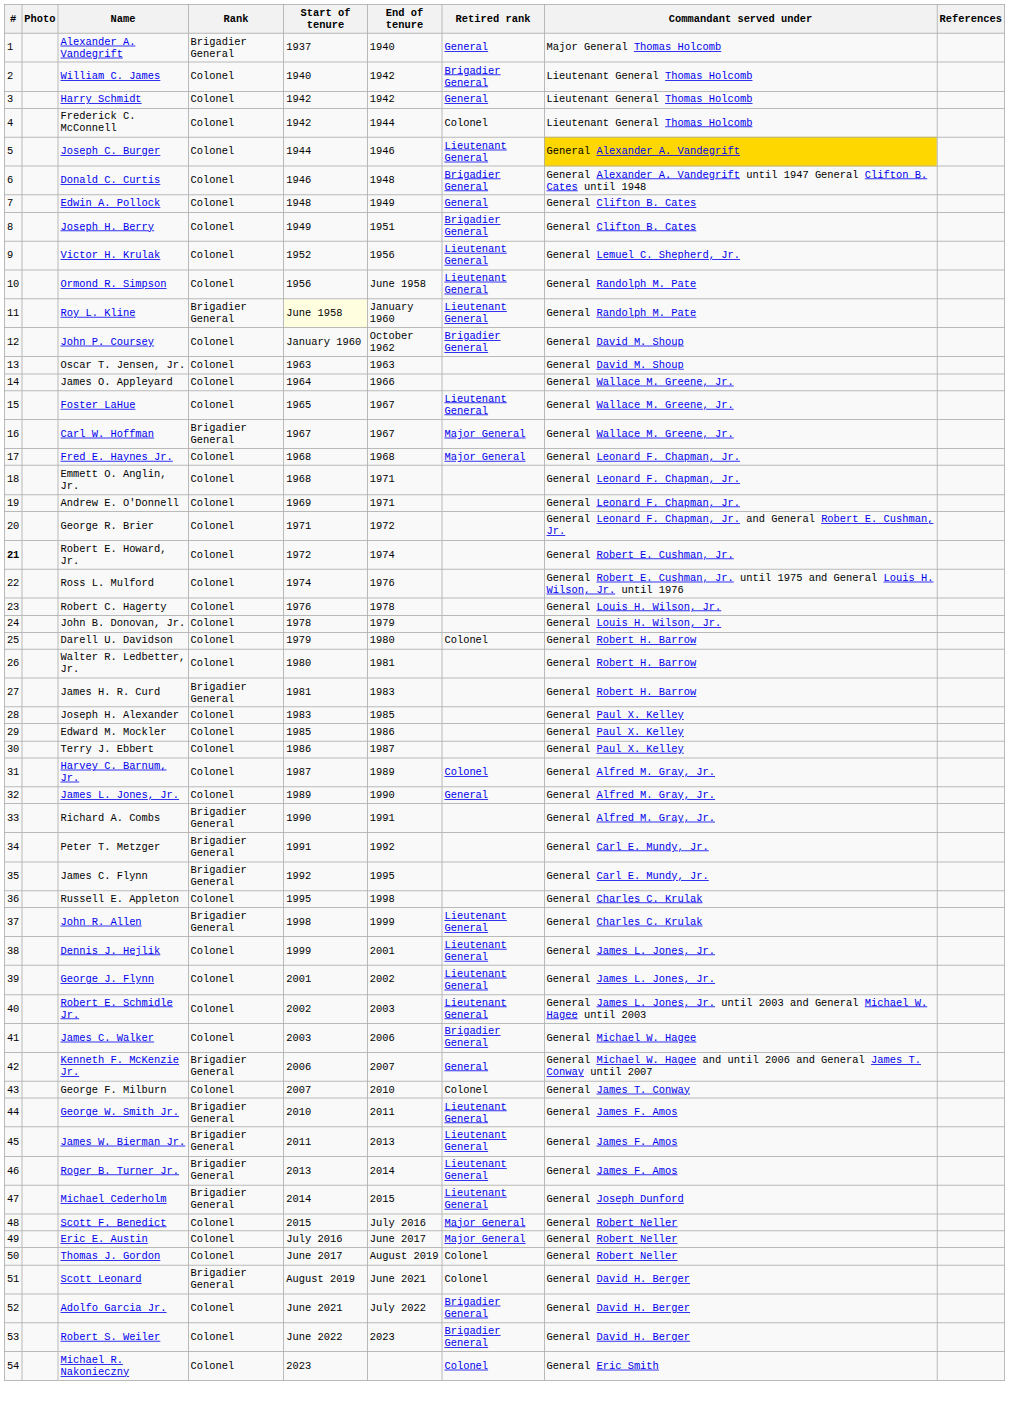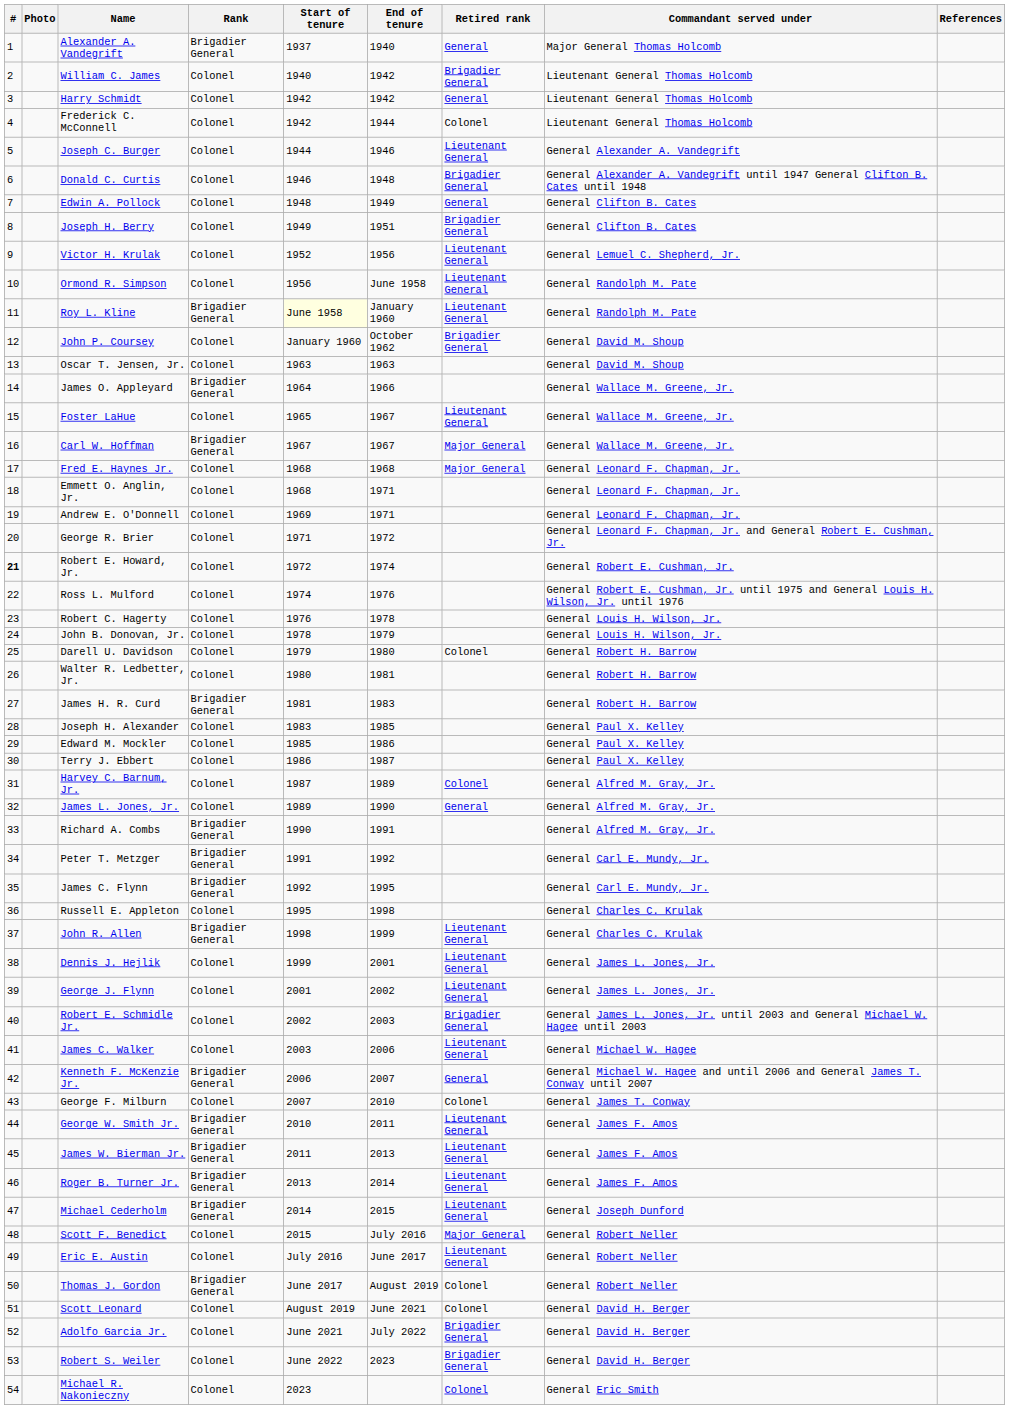 <table class="wikitable">
 <tr>
 <th>#</th>
 <th>Photo</th>
 <th>Name</th>
 <th>Rank</th>
 <th>Start of tenure</th>
 <th>End of tenure</th>
 <th>Retired rank</th>
 <th>Commandant served under</th>
 <th>References</th>
 </tr>
 <tr>
 <td>1</td>
 <td></td>
 <td><a href='#'>Alexander A. Vandegrift</a></td>
 <td>Brigadier General</td>
 <td>1937</td>
 <td>1940</td>
 <td><a href='#'>General</a></td>
 <td>Major General <a href='#'>Thomas Holcomb</a></td>
 <td></td>
 </tr>
 <tr>
 <td>2</td>
 <td></td>
 <td><a href='#'>William C. James</a></td>
 <td>Colonel</td>
 <td>1940</td>
 <td>1942</td>
 <td><a href='#'>Brigadier General</a></td>
 <td>Lieutenant General <a href='#'>Thomas Holcomb</a></td>
 <td></td>
 </tr>
 <tr>
 <td>3</td>
 <td></td>
 <td><a href='#'>Harry Schmidt</a></td>
 <td>Colonel</td>
 <td>1942</td>
 <td>1942</td>
 <td><a href='#'>General</a></td>
 <td>Lieutenant General <a href='#'>Thomas Holcomb</a></td>
 <td></td>
 </tr>
 <tr>
 <td>4</td>
 <td></td>
 <td>Frederick C. McConnell</td>
 <td>Colonel</td>
 <td>1942</td>
 <td>1944</td>
 <td>Colonel</td>
 <td>Lieutenant General <a href='#'>Thomas Holcomb</a></td>
 <td></td>
 </tr>
 <tr>
 <td>5</td>
 <td></td>
 <td><a href='#'>Joseph C. Burger</a></td>
 <td>Colonel</td>
 <td>1944</td>
 <td>1946</td>
 <td><a href='#'>Lieutenant General</a></td>
-<td style="background: gold;">General <a href='#'>Alexander A. Vandegrift</a></td>
+<td>General <a href='#'>Alexander A. Vandegrift</a></td>
 <td></td>
 </tr>
 <tr>
 <td>6</td>
 <td></td>
 <td><a href='#'>Donald C. Curtis</a></td>
 <td>Colonel</td>
 <td>1946</td>
 <td>1948</td>
 <td><a href='#'>Brigadier General</a></td>
 <td>General <a href='#'>Alexander A. Vandegrift</a> until 1947 General <a href='#'>Clifton B. Cates</a> until 1948</td>
 <td></td>
 </tr>
 <tr>
 <td>7</td>
 <td></td>
 <td><a href='#'>Edwin A. Pollock</a></td>
 <td>Colonel</td>
 <td>1948</td>
 <td>1949</td>
 <td><a href='#'>General</a></td>
 <td>General <a href='#'>Clifton B. Cates</a></td>
 <td></td>
 </tr>
 <tr>
 <td>8</td>
 <td></td>
 <td><a href='#'>Joseph H. Berry</a></td>
 <td>Colonel</td>
 <td>1949</td>
 <td>1951</td>
 <td><a href='#'>Brigadier General</a></td>
 <td>General <a href='#'>Clifton B. Cates</a></td>
 <td></td>
 </tr>
 <tr>
 <td>9</td>
 <td></td>
 <td><a href='#'>Victor H. Krulak</a></td>
 <td>Colonel</td>
 <td>1952</td>
 <td>1956</td>
 <td><a href='#'>Lieutenant General</a></td>
 <td>General <a href='#'>Lemuel C. Shepherd, Jr.</a></td>
 <td></td>
 </tr>
 <tr>
 <td>10</td>
 <td></td>
 <td><a href='#'>Ormond R. Simpson</a></td>
 <td>Colonel</td>
 <td>1956</td>
 <td>June 1958</td>
 <td><a href='#'>Lieutenant General</a></td>
 <td>General <a href='#'>Randolph M. Pate</a></td>
 <td></td>
 </tr>
 <tr>
 <td>11</td>
 <td></td>
 <td><a href='#'>Roy L. Kline</a></td>
 <td>Brigadier General</td>
 <td style="background: lightyellow;">June 1958</td>
 <td>January 1960</td>
 <td><a href='#'>Lieutenant General</a></td>
 <td>General <a href='#'>Randolph M. Pate</a></td>
 <td></td>
 </tr>
 <tr>
 <td>12</td>
 <td></td>
 <td><a href='#'>John P. Coursey</a></td>
 <td>Colonel</td>
 <td>January 1960</td>
 <td>October 1962</td>
 <td><a href='#'>Brigadier General</a></td>
 <td>General <a href='#'>David M. Shoup</a></td>
 <td></td>
 </tr>
 <tr>
 <td>13</td>
 <td></td>
 <td>Oscar T. Jensen, Jr.</td>
 <td>Colonel</td>
 <td>1963</td>
 <td>1963</td>
 <td></td>
 <td>General <a href='#'>David M. Shoup</a></td>
 <td></td>
 </tr>
 <tr>
 <td>14</td>
 <td></td>
 <td>James O. Appleyard</td>
-<td>Colonel</td>
+<td>Brigadier General</td>
 <td>1964</td>
 <td>1966</td>
 <td></td>
 <td>General <a href='#'>Wallace M. Greene, Jr.</a></td>
 <td></td>
 </tr>
 <tr>
 <td>15</td>
 <td></td>
 <td><a href='#'>Foster LaHue</a></td>
 <td>Colonel</td>
 <td>1965</td>
 <td>1967</td>
 <td><a href='#'>Lieutenant General</a></td>
 <td>General <a href='#'>Wallace M. Greene, Jr.</a></td>
 <td></td>
 </tr>
 <tr>
 <td>16</td>
 <td></td>
 <td><a href='#'>Carl W. Hoffman</a></td>
 <td>Brigadier General</td>
 <td>1967</td>
 <td>1967</td>
 <td><a href='#'>Major General</a></td>
 <td>General <a href='#'>Wallace M. Greene, Jr.</a></td>
 <td></td>
 </tr>
 <tr>
 <td>17</td>
 <td></td>
 <td><a href='#'>Fred E. Haynes Jr.</a></td>
 <td>Colonel</td>
 <td>1968</td>
 <td>1968</td>
 <td><a href='#'>Major General</a></td>
 <td>General <a href='#'>Leonard F. Chapman, Jr.</a></td>
 <td></td>
 </tr>
 <tr>
 <td>18</td>
 <td></td>
 <td>Emmett O. Anglin, Jr.</td>
 <td>Colonel</td>
 <td>1968</td>
 <td>1971</td>
 <td></td>
 <td>General <a href='#'>Leonard F. Chapman, Jr.</a></td>
 <td></td>
 </tr>
 <tr>
 <td>19</td>
 <td></td>
 <td>Andrew E. O'Donnell</td>
 <td>Colonel</td>
 <td>1969</td>
 <td>1971</td>
 <td></td>
 <td>General <a href='#'>Leonard F. Chapman, Jr.</a></td>
 <td></td>
 </tr>
 <tr>
 <td>20</td>
 <td></td>
 <td>George R. Brier</td>
 <td>Colonel</td>
 <td>1971</td>
 <td>1972</td>
 <td></td>
 <td>General <a href='#'>Leonard F. Chapman, Jr.</a> and General <a href='#'>Robert E. Cushman, Jr.</a></td>
 <td></td>
 </tr>
 <tr>
 <td><strong>21</strong></td>
 <td></td>
 <td>Robert E. Howard, Jr.</td>
 <td>Colonel</td>
 <td>1972</td>
 <td>1974</td>
 <td></td>
 <td>General <a href='#'>Robert E. Cushman, Jr.</a></td>
 <td></td>
 </tr>
 <tr>
 <td>22</td>
 <td></td>
 <td>Ross L. Mulford</td>
 <td>Colonel</td>
 <td>1974</td>
 <td>1976</td>
 <td></td>
 <td>General <a href='#'>Robert E. Cushman, Jr.</a> until 1975 and General <a href='#'>Louis H. Wilson, Jr.</a> until 1976</td>
 <td></td>
 </tr>
 <tr>
 <td>23</td>
 <td></td>
 <td>Robert C. Hagerty</td>
 <td>Colonel</td>
 <td>1976</td>
 <td>1978</td>
 <td></td>
 <td>General <a href='#'>Louis H. Wilson, Jr.</a></td>
 <td></td>
 </tr>
 <tr>
 <td>24</td>
 <td></td>
 <td>John B. Donovan, Jr.</td>
 <td>Colonel</td>
 <td>1978</td>
 <td>1979</td>
 <td></td>
 <td>General <a href='#'>Louis H. Wilson, Jr.</a></td>
 <td></td>
 </tr>
 <tr>
 <td>25</td>
 <td></td>
 <td>Darell U. Davidson</td>
 <td>Colonel</td>
 <td>1979</td>
 <td>1980</td>
 <td>Colonel</td>
 <td>General <a href='#'>Robert H. Barrow</a></td>
 <td></td>
 </tr>
 <tr>
 <td>26</td>
 <td></td>
 <td>Walter R. Ledbetter, Jr.</td>
 <td>Colonel</td>
 <td>1980</td>
 <td>1981</td>
 <td></td>
 <td>General <a href='#'>Robert H. Barrow</a></td>
 <td></td>
 </tr>
 <tr>
 <td>27</td>
 <td></td>
 <td>James H. R. Curd</td>
 <td>Brigadier General</td>
 <td>1981</td>
 <td>1983</td>
 <td></td>
 <td>General <a href='#'>Robert H. Barrow</a></td>
 <td></td>
 </tr>
 <tr>
 <td>28</td>
 <td></td>
 <td>Joseph H. Alexander</td>
 <td>Colonel</td>
 <td>1983</td>
 <td>1985</td>
 <td></td>
 <td>General <a href='#'>Paul X. Kelley</a></td>
 <td></td>
 </tr>
 <tr>
 <td>29</td>
 <td></td>
 <td>Edward M. Mockler</td>
 <td>Colonel</td>
 <td>1985</td>
 <td>1986</td>
 <td></td>
 <td>General <a href='#'>Paul X. Kelley</a></td>
 <td></td>
 </tr>
 <tr>
 <td>30</td>
 <td></td>
 <td>Terry J. Ebbert</td>
 <td>Colonel</td>
 <td>1986</td>
 <td>1987</td>
 <td></td>
 <td>General <a href='#'>Paul X. Kelley</a></td>
 <td></td>
 </tr>
 <tr>
 <td>31</td>
 <td></td>
 <td><a href='#'>Harvey C. Barnum, Jr.</a></td>
 <td>Colonel</td>
 <td>1987</td>
 <td>1989</td>
 <td><a href='#'>Colonel</a></td>
 <td>General <a href='#'>Alfred M. Gray, Jr.</a></td>
 <td></td>
 </tr>
 <tr>
 <td>32</td>
 <td></td>
 <td><a href='#'>James L. Jones, Jr.</a></td>
 <td>Colonel</td>
 <td>1989</td>
 <td>1990</td>
 <td><a href='#'>General</a></td>
 <td>General <a href='#'>Alfred M. Gray, Jr.</a></td>
 <td></td>
 </tr>
 <tr>
 <td>33</td>
 <td></td>
 <td>Richard A. Combs</td>
 <td>Brigadier General</td>
 <td>1990</td>
 <td>1991</td>
 <td></td>
 <td>General <a href='#'>Alfred M. Gray, Jr.</a></td>
 <td></td>
 </tr>
 <tr>
 <td>34</td>
 <td></td>
 <td>Peter T. Metzger</td>
 <td>Brigadier General</td>
 <td>1991</td>
 <td>1992</td>
 <td></td>
 <td>General <a href='#'>Carl E. Mundy, Jr.</a></td>
 <td></td>
 </tr>
 <tr>
 <td>35</td>
 <td></td>
 <td>James C. Flynn</td>
 <td>Brigadier General</td>
 <td>1992</td>
 <td>1995</td>
 <td></td>
 <td>General <a href='#'>Carl E. Mundy, Jr.</a></td>
 <td></td>
 </tr>
 <tr>
 <td>36</td>
 <td></td>
 <td>Russell E. Appleton</td>
 <td>Colonel</td>
 <td>1995</td>
 <td>1998</td>
 <td></td>
 <td>General <a href='#'>Charles C. Krulak</a></td>
 <td></td>
 </tr>
 <tr>
 <td>37</td>
 <td></td>
 <td><a href='#'>John R. Allen</a></td>
 <td>Brigadier General</td>
 <td>1998</td>
 <td>1999</td>
 <td><a href='#'>Lieutenant General</a></td>
 <td>General <a href='#'>Charles C. Krulak</a></td>
 <td></td>
 </tr>
 <tr>
 <td>38</td>
 <td></td>
 <td><a href='#'>Dennis J. Hejlik</a></td>
 <td>Colonel</td>
 <td>1999</td>
 <td>2001</td>
 <td><a href='#'>Lieutenant General</a></td>
 <td>General <a href='#'>James L. Jones, Jr.</a></td>
 <td></td>
 </tr>
 <tr>
 <td>39</td>
 <td></td>
 <td><a href='#'>George J. Flynn</a></td>
 <td>Colonel</td>
 <td>2001</td>
 <td>2002</td>
 <td><a href='#'>Lieutenant General</a></td>
 <td>General <a href='#'>James L. Jones, Jr.</a></td>
 <td></td>
 </tr>
 <tr>
 <td>40</td>
 <td></td>
 <td><a href='#'>Robert E. Schmidle Jr.</a></td>
 <td>Colonel</td>
 <td>2002</td>
 <td>2003</td>
-<td><a href='#'>Lieutenant General</a></td>
+<td><a href='#'>Brigadier General</a></td>
 <td>General <a href='#'>James L. Jones, Jr.</a> until 2003 and General <a href='#'>Michael W. Hagee</a> until 2003</td>
 <td></td>
 </tr>
 <tr>
 <td>41</td>
 <td></td>
 <td><a href='#'>James C. Walker</a></td>
 <td>Colonel</td>
 <td>2003</td>
 <td>2006</td>
-<td><a href='#'>Brigadier General</a></td>
+<td><a href='#'>Lieutenant General</a></td>
 <td>General <a href='#'>Michael W. Hagee</a></td>
 <td></td>
 </tr>
 <tr>
 <td>42</td>
 <td></td>
 <td><a href='#'>Kenneth F. McKenzie Jr.</a></td>
 <td>Brigadier General</td>
 <td>2006</td>
 <td>2007</td>
 <td><a href='#'>General</a></td>
 <td>General <a href='#'>Michael W. Hagee</a> and until 2006 and General <a href='#'>James T. Conway</a> until 2007</td>
 <td></td>
 </tr>
 <tr>
 <td>43</td>
 <td></td>
 <td>George F. Milburn</td>
 <td>Colonel</td>
 <td>2007</td>
 <td>2010</td>
 <td>Colonel</td>
 <td>General <a href='#'>James T. Conway</a></td>
 <td></td>
 </tr>
 <tr>
 <td>44</td>
 <td></td>
 <td><a href='#'>George W. Smith Jr.</a></td>
 <td>Brigadier General</td>
 <td>2010</td>
 <td>2011</td>
 <td><a href='#'>Lieutenant General</a></td>
 <td>General <a href='#'>James F. Amos</a></td>
 <td></td>
 </tr>
 <tr>
 <td>45</td>
 <td></td>
 <td><a href='#'>James W. Bierman Jr.</a></td>
 <td>Brigadier General</td>
 <td>2011</td>
 <td>2013</td>
 <td><a href='#'>Lieutenant General</a></td>
 <td>General <a href='#'>James F. Amos</a></td>
 <td></td>
 </tr>
 <tr>
 <td>46</td>
 <td></td>
 <td><a href='#'>Roger B. Turner Jr.</a></td>
 <td>Brigadier General</td>
 <td>2013</td>
 <td>2014</td>
 <td><a href='#'>Lieutenant General</a></td>
 <td>General <a href='#'>James F. Amos</a></td>
 <td></td>
 </tr>
 <tr>
 <td>47</td>
 <td></td>
 <td><a href='#'>Michael Cederholm</a></td>
 <td>Brigadier General</td>
 <td>2014</td>
 <td>2015</td>
 <td><a href='#'>Lieutenant General</a></td>
 <td>General <a href='#'>Joseph Dunford</a></td>
 <td></td>
 </tr>
 <tr>
 <td>48</td>
 <td></td>
 <td><a href='#'>Scott F. Benedict</a></td>
 <td>Colonel</td>
 <td>2015</td>
 <td>July 2016</td>
 <td><a href='#'>Major General</a></td>
 <td>General <a href='#'>Robert Neller</a></td>
 <td></td>
 </tr>
 <tr>
 <td>49</td>
 <td></td>
 <td><a href='#'>Eric E. Austin</a></td>
 <td>Colonel</td>
 <td>July 2016</td>
 <td>June 2017</td>
-<td><a href='#'>Major General</a></td>
+<td><a href='#'>Lieutenant General</a></td>
 <td>General <a href='#'>Robert Neller</a></td>
 <td></td>
 </tr>
 <tr>
 <td>50</td>
 <td></td>
 <td><a href='#'>Thomas J. Gordon</a></td>
-<td>Colonel</td>
+<td>Brigadier General</td>
 <td>June 2017</td>
 <td>August 2019</td>
 <td>Colonel</td>
 <td>General <a href='#'>Robert Neller</a></td>
 <td></td>
 </tr>
 <tr>
 <td>51</td>
 <td></td>
 <td><a href='#'>Scott Leonard</a></td>
-<td>Brigadier General</td>
+<td>Colonel</td>
 <td>August 2019</td>
 <td>June 2021</td>
 <td>Colonel</td>
 <td>General <a href='#'>David H. Berger</a></td>
 <td></td>
 </tr>
 <tr>
 <td>52</td>
 <td></td>
 <td><a href='#'>Adolfo Garcia Jr.</a></td>
 <td>Colonel</td>
 <td>June 2021</td>
 <td>July 2022</td>
 <td><a href='#'>Brigadier General</a></td>
 <td>General <a href='#'>David H. Berger</a></td>
 <td></td>
 </tr>
 <tr>
 <td>53</td>
 <td></td>
 <td><a href='#'>Robert S. Weiler</a></td>
 <td>Colonel</td>
 <td>June 2022</td>
 <td>2023</td>
 <td><a href='#'>Brigadier General</a></td>
 <td>General <a href='#'>David H. Berger</a></td>
 <td></td>
 </tr>
 <tr>
 <td>54</td>
 <td></td>
 <td><a href='#'>Michael R. Nakonieczny</a></td>
 <td>Colonel</td>
 <td>2023</td>
 <td></td>
 <td><a href='#'>Colonel</a></td>
 <td>General <a href='#'>Eric Smith</a></td>
 <td></td>
 </tr>
 </table>
